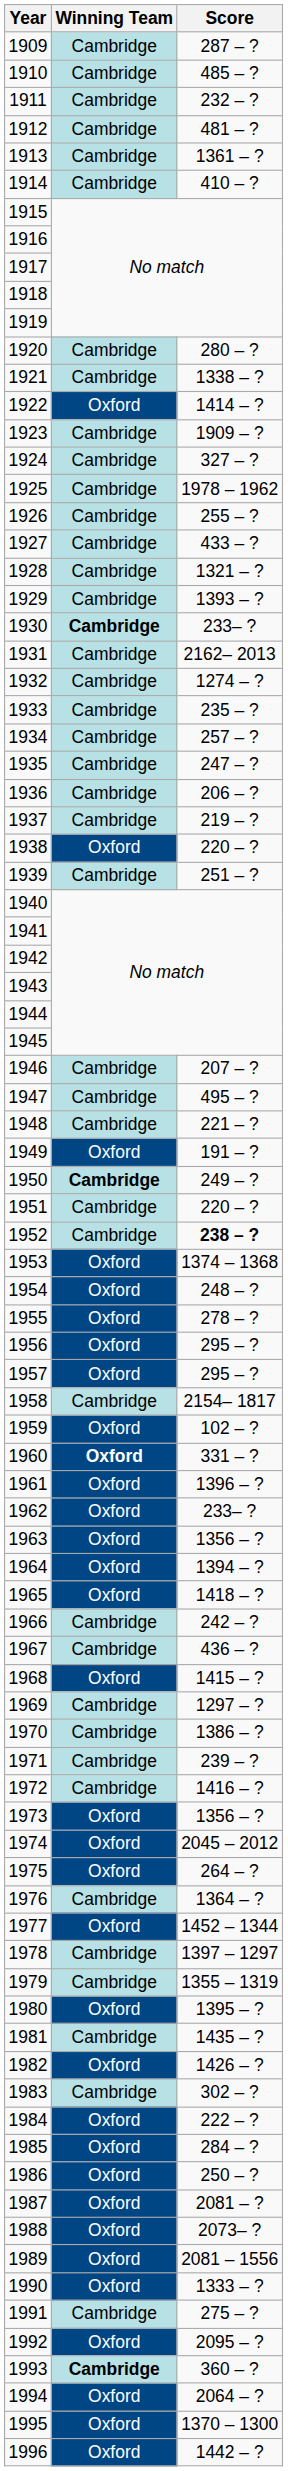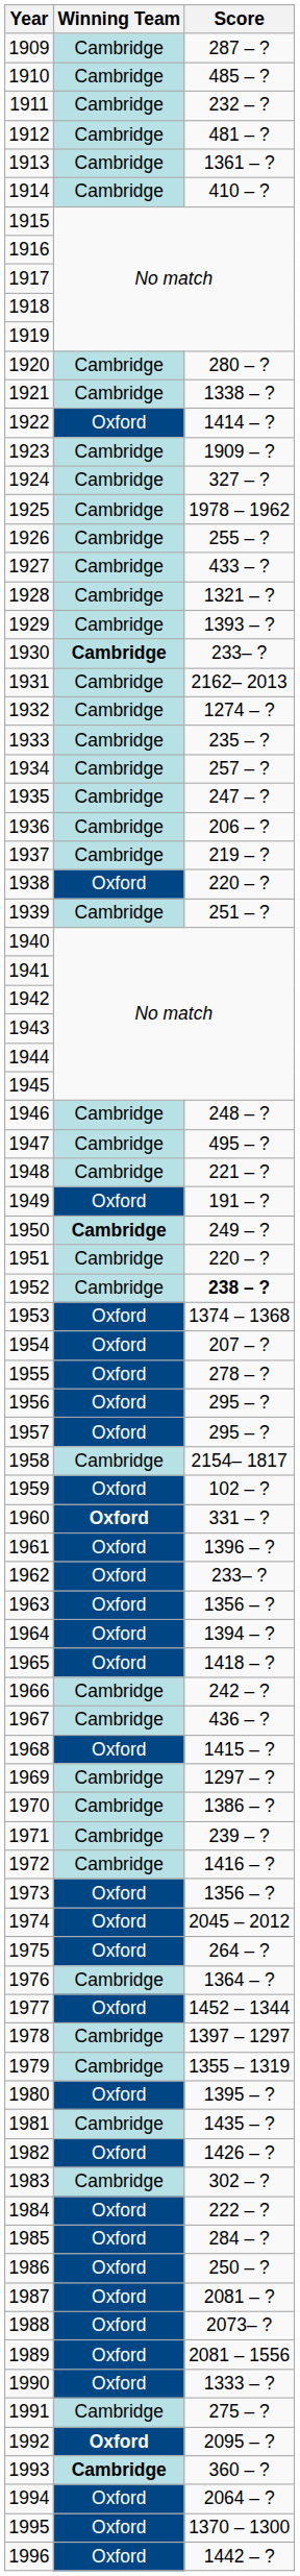 <table class="wikitable sortable" style="text-align: center;">
 <tr>
 <th scope="col">Year</th>
 <th scope="col">Winning Team</th>
 <th scope="col">Score</th>
 </tr>
 <tr>
 <td>1909</td>
 <td style="background:#B7E1E4; color:#000;">Cambridge</td>
 <td>287 – ?</td>
 </tr>
 <tr>
 <td>1910</td>
 <td style="background:#B7E1E4; color:#000;">Cambridge</td>
 <td>485 – ?</td>
 </tr>
 <tr>
 <td>1911</td>
 <td style="background:#B7E1E4; color:#000;">Cambridge</td>
 <td>232 – ?</td>
 </tr>
 <tr>
 <td>1912</td>
 <td style="background:#B7E1E4; color:#000;">Cambridge</td>
 <td>481 – ?</td>
 </tr>
 <tr>
 <td>1913</td>
 <td style="background:#B7E1E4; color:#000;">Cambridge</td>
 <td>1361 – ?</td>
 </tr>
 <tr>
 <td>1914</td>
 <td style="background:#B7E1E4; color:#000;">Cambridge</td>
 <td>410 – ?</td>
 </tr>
 <tr>
 <td>1915</td>
 <td colspan="2" rowspan="5"><em>No match</em></td>
 </tr>
 <tr>
 <td>1916</td>
 </tr>
 <tr>
 <td>1917</td>
 </tr>
 <tr>
 <td>1918</td>
 </tr>
 <tr>
 <td>1919</td>
 </tr>
 <tr>
 <td>1920</td>
 <td style="background:#B7E1E4; color:#000;">Cambridge</td>
 <td>280 – ?</td>
 </tr>
 <tr>
 <td>1921</td>
 <td style="background:#B7E1E4; color:#000;">Cambridge</td>
 <td>1338 – ?</td>
 </tr>
 <tr>
 <td>1922</td>
 <td style="background:#004685; color:#fff;">Oxford</td>
 <td>1414 – ?</td>
 </tr>
 <tr>
 <td>1923</td>
 <td style="background:#B7E1E4; color:#000;">Cambridge</td>
 <td>1909 – ?</td>
 </tr>
 <tr>
 <td>1924</td>
 <td style="background:#B7E1E4; color:#000;">Cambridge</td>
 <td>327 – ?</td>
 </tr>
 <tr>
 <td>1925</td>
 <td style="background:#B7E1E4; color:#000;">Cambridge</td>
 <td>1978 – 1962</td>
 </tr>
 <tr>
 <td>1926</td>
 <td style="background:#B7E1E4; color:#000;">Cambridge</td>
 <td>255 – ?</td>
 </tr>
 <tr>
 <td>1927</td>
 <td style="background:#B7E1E4; color:#000;">Cambridge</td>
 <td>433 – ?</td>
 </tr>
 <tr>
 <td>1928</td>
 <td style="background:#B7E1E4; color:#000;">Cambridge</td>
 <td>1321 – ?</td>
 </tr>
 <tr>
 <td>1929</td>
 <td style="background:#B7E1E4; color:#000;">Cambridge</td>
 <td>1393 – ?</td>
 </tr>
 <tr>
 <td>1930</td>
 <td style="background:#B7E1E4; color:#000;"><strong>Cambridge</strong></td>
 <td>233– ?</td>
 </tr>
 <tr>
 <td>1931</td>
 <td style="background:#B7E1E4; color:#000;">Cambridge</td>
 <td>2162– 2013</td>
 </tr>
 <tr>
 <td>1932</td>
 <td style="background:#B7E1E4; color:#000;">Cambridge</td>
 <td>1274 – ?</td>
 </tr>
 <tr>
 <td>1933</td>
 <td style="background:#B7E1E4; color:#000;">Cambridge</td>
 <td>235 – ?</td>
 </tr>
 <tr>
 <td>1934</td>
 <td style="background:#B7E1E4; color:#000;">Cambridge</td>
 <td>257 – ?</td>
 </tr>
 <tr>
 <td>1935</td>
 <td style="background:#B7E1E4; color:#000;">Cambridge</td>
 <td>247 – ?</td>
 </tr>
 <tr>
 <td>1936</td>
 <td style="background:#B7E1E4; color:#000;">Cambridge</td>
 <td>206 – ?</td>
 </tr>
 <tr>
 <td>1937</td>
 <td style="background:#B7E1E4; color:#000;">Cambridge</td>
 <td>219 – ?</td>
 </tr>
 <tr>
 <td>1938</td>
 <td style="background:#004685; color:#fff;">Oxford</td>
 <td>220 – ?</td>
 </tr>
 <tr>
 <td>1939</td>
 <td style="background:#B7E1E4; color:#000;">Cambridge</td>
 <td>251 – ?</td>
 </tr>
 <tr>
 <td>1940</td>
 <td colspan="2" rowspan="6"><em>No match</em></td>
 </tr>
 <tr>
 <td>1941</td>
 </tr>
 <tr>
 <td>1942</td>
 </tr>
 <tr>
 <td>1943</td>
 </tr>
 <tr>
 <td>1944</td>
 </tr>
 <tr>
 <td>1945</td>
 </tr>
 <tr>
 <td>1946</td>
 <td style="background:#B7E1E4; color:#000;">Cambridge</td>
-<td>207 – ?</td>
+<td>248 – ?</td>
 </tr>
 <tr>
 <td>1947</td>
 <td style="background:#B7E1E4; color:#000;">Cambridge</td>
 <td>495 – ?</td>
 </tr>
 <tr>
 <td>1948</td>
 <td style="background:#B7E1E4; color:#000;">Cambridge</td>
 <td>221 – ?</td>
 </tr>
 <tr>
 <td>1949</td>
 <td style="background:#004685; color:#fff;">Oxford</td>
 <td>191 – ?</td>
 </tr>
 <tr>
 <td>1950</td>
 <td style="background:#B7E1E4; color:#000;"><strong>Cambridge</strong></td>
 <td>249 – ?</td>
 </tr>
 <tr>
 <td>1951</td>
 <td style="background:#B7E1E4; color:#000;">Cambridge</td>
 <td>220 – ?</td>
 </tr>
 <tr>
 <td>1952</td>
 <td style="background:#B7E1E4; color:#000;">Cambridge</td>
 <td><strong>238 – ?</strong></td>
 </tr>
 <tr>
 <td>1953</td>
 <td style="background:#004685; color:#fff;">Oxford</td>
 <td>1374 – 1368</td>
 </tr>
 <tr>
 <td>1954</td>
 <td style="background:#004685; color:#fff;">Oxford</td>
-<td>248 – ?</td>
+<td>207 – ?</td>
 </tr>
 <tr>
 <td>1955</td>
 <td style="background:#004685; color:#fff;">Oxford</td>
 <td>278 – ?</td>
 </tr>
 <tr>
 <td>1956</td>
 <td style="background:#004685; color:#fff;">Oxford</td>
 <td>295 – ?</td>
 </tr>
 <tr>
 <td>1957</td>
 <td style="background:#004685; color:#fff;">Oxford</td>
 <td>295 – ?</td>
 </tr>
 <tr>
 <td>1958</td>
 <td style="background:#B7E1E4; color:#000;">Cambridge</td>
 <td>2154– 1817</td>
 </tr>
 <tr>
 <td>1959</td>
 <td style="background:#004685; color:#fff;">Oxford</td>
 <td>102 – ?</td>
 </tr>
 <tr>
 <td>1960</td>
 <td style="background:#004685; color:#fff;"><strong>Oxford</strong></td>
 <td>331 – ?</td>
 </tr>
 <tr>
 <td>1961</td>
 <td style="background:#004685; color:#fff;">Oxford</td>
 <td>1396 – ?</td>
 </tr>
 <tr>
 <td>1962</td>
 <td style="background:#004685; color:#fff;">Oxford</td>
 <td>233– ?</td>
 </tr>
 <tr>
 <td>1963</td>
 <td style="background:#004685; color:#fff;">Oxford</td>
 <td>1356 – ?</td>
 </tr>
 <tr>
 <td>1964</td>
 <td style="background:#004685; color:#fff;">Oxford</td>
 <td>1394 – ?</td>
 </tr>
 <tr>
 <td>1965</td>
 <td style="background:#004685; color:#fff;">Oxford</td>
 <td>1418 – ?</td>
 </tr>
 <tr>
 <td>1966</td>
 <td style="background:#B7E1E4; color:#000;">Cambridge</td>
 <td>242 – ?</td>
 </tr>
 <tr>
 <td>1967</td>
 <td style="background:#B7E1E4; color:#000;">Cambridge</td>
 <td>436 – ?</td>
 </tr>
 <tr>
 <td>1968</td>
 <td style="background:#004685; color:#fff;">Oxford</td>
 <td>1415 – ?</td>
 </tr>
 <tr>
 <td>1969</td>
 <td style="background:#B7E1E4; color:#000;">Cambridge</td>
 <td>1297 – ?</td>
 </tr>
 <tr>
 <td>1970</td>
 <td style="background:#B7E1E4; color:#000;">Cambridge</td>
 <td>1386 – ?</td>
 </tr>
 <tr>
 <td>1971</td>
 <td style="background:#B7E1E4; color:#000;">Cambridge</td>
 <td>239 – ?</td>
 </tr>
 <tr>
 <td>1972</td>
 <td style="background:#B7E1E4; color:#000;">Cambridge</td>
 <td>1416 – ?</td>
 </tr>
 <tr>
 <td>1973</td>
 <td style="background:#004685; color:#fff;">Oxford</td>
 <td>1356 – ?</td>
 </tr>
 <tr>
 <td>1974</td>
 <td style="background:#004685; color:#fff;">Oxford</td>
 <td>2045 – 2012</td>
 </tr>
 <tr>
 <td>1975</td>
 <td style="background:#004685; color:#fff;">Oxford</td>
 <td>264 – ?</td>
 </tr>
 <tr>
 <td>1976</td>
 <td style="background:#B7E1E4; color:#000;">Cambridge</td>
 <td>1364 – ?</td>
 </tr>
 <tr>
 <td>1977</td>
 <td style="background:#004685; color:#fff;">Oxford</td>
 <td>1452 – 1344</td>
 </tr>
 <tr>
 <td>1978</td>
 <td style="background:#B7E1E4; color:#000;">Cambridge</td>
 <td>1397 – 1297</td>
 </tr>
 <tr>
 <td>1979</td>
 <td style="background:#B7E1E4; color:#000;">Cambridge</td>
 <td>1355 – 1319</td>
 </tr>
 <tr>
 <td>1980</td>
 <td style="background:#004685; color:#fff;">Oxford</td>
 <td>1395 – ?</td>
 </tr>
 <tr>
 <td>1981</td>
 <td style="background:#B7E1E4; color:#000;">Cambridge</td>
 <td>1435 – ?</td>
 </tr>
 <tr>
 <td>1982</td>
 <td style="background:#004685; color:#fff;">Oxford</td>
 <td>1426 – ?</td>
 </tr>
 <tr>
 <td>1983</td>
 <td style="background:#B7E1E4; color:#000;">Cambridge</td>
 <td>302 – ?</td>
 </tr>
 <tr>
 <td>1984</td>
 <td style="background:#004685; color:#fff;">Oxford</td>
 <td>222 – ?</td>
 </tr>
 <tr>
 <td>1985</td>
 <td style="background:#004685; color:#fff;">Oxford</td>
 <td>284 – ?</td>
 </tr>
 <tr>
 <td>1986</td>
 <td style="background:#004685; color:#fff;">Oxford</td>
 <td>250 – ?</td>
 </tr>
 <tr>
 <td>1987</td>
 <td style="background:#004685; color:#fff;">Oxford</td>
 <td>2081 – ?</td>
 </tr>
 <tr>
 <td>1988</td>
 <td style="background:#004685; color:#fff;">Oxford</td>
 <td>2073– ?</td>
 </tr>
 <tr>
 <td>1989</td>
 <td style="background:#004685; color:#fff;">Oxford</td>
 <td>2081 – 1556</td>
 </tr>
 <tr>
 <td>1990</td>
 <td style="background:#004685; color:#fff;">Oxford</td>
 <td>1333 – ?</td>
 </tr>
 <tr>
 <td>1991</td>
 <td style="background:#B7E1E4; color:#000;">Cambridge</td>
 <td>275 – ?</td>
 </tr>
 <tr>
 <td>1992</td>
-<td style="background:#004685; color:#fff;">Oxford</td>
+<td style="background:#004685; color:#fff;"><strong>Oxford</strong></td>
 <td>2095 – ?</td>
 </tr>
 <tr>
 <td>1993</td>
 <td style="background:#B7E1E4; color:#000;"><strong>Cambridge</strong></td>
 <td>360 – ?</td>
 </tr>
 <tr>
 <td>1994</td>
 <td style="background:#004685; color:#fff;">Oxford</td>
 <td>2064 – ?</td>
 </tr>
 <tr>
 <td>1995</td>
 <td style="background:#004685; color:#fff;">Oxford</td>
 <td>1370 – 1300</td>
 </tr>
 <tr>
 <td>1996</td>
 <td style="background:#004685; color:#fff;">Oxford</td>
 <td>1442 – ?</td>
 </tr>
 </table>
